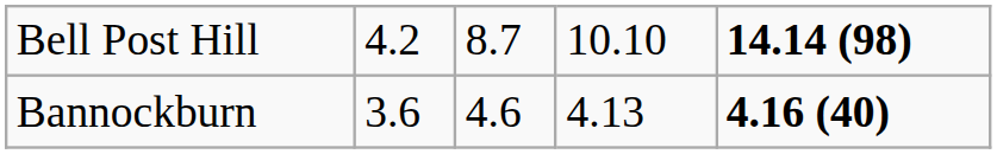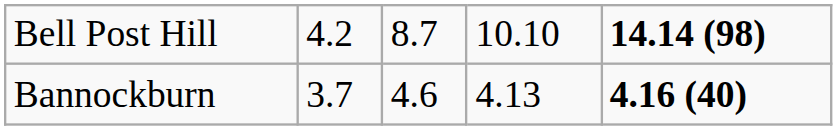 <table class="wikitable" style="width:40%; font-size:100%">
 <tr>
 <td>Bell Post Hill</td>
 <td>4.2</td>
 <td>8.7</td>
 <td>10.10</td>
 <td><strong>14.14 (98)</strong></td>
 </tr>
 <tr>
 <td>Bannockburn</td>
-<td>3.6</td>
+<td>3.7</td>
 <td>4.6</td>
 <td>4.13</td>
 <td><strong>4.16 (40)</strong></td>
 </tr>
 </table>
